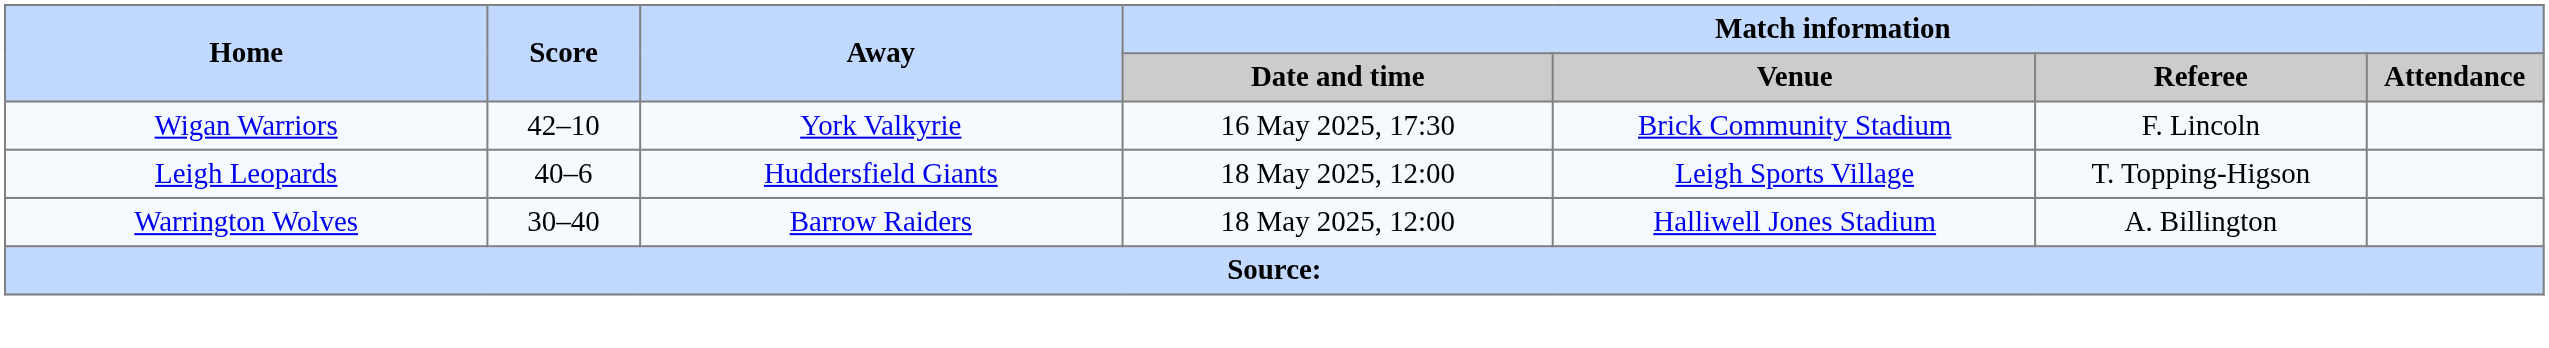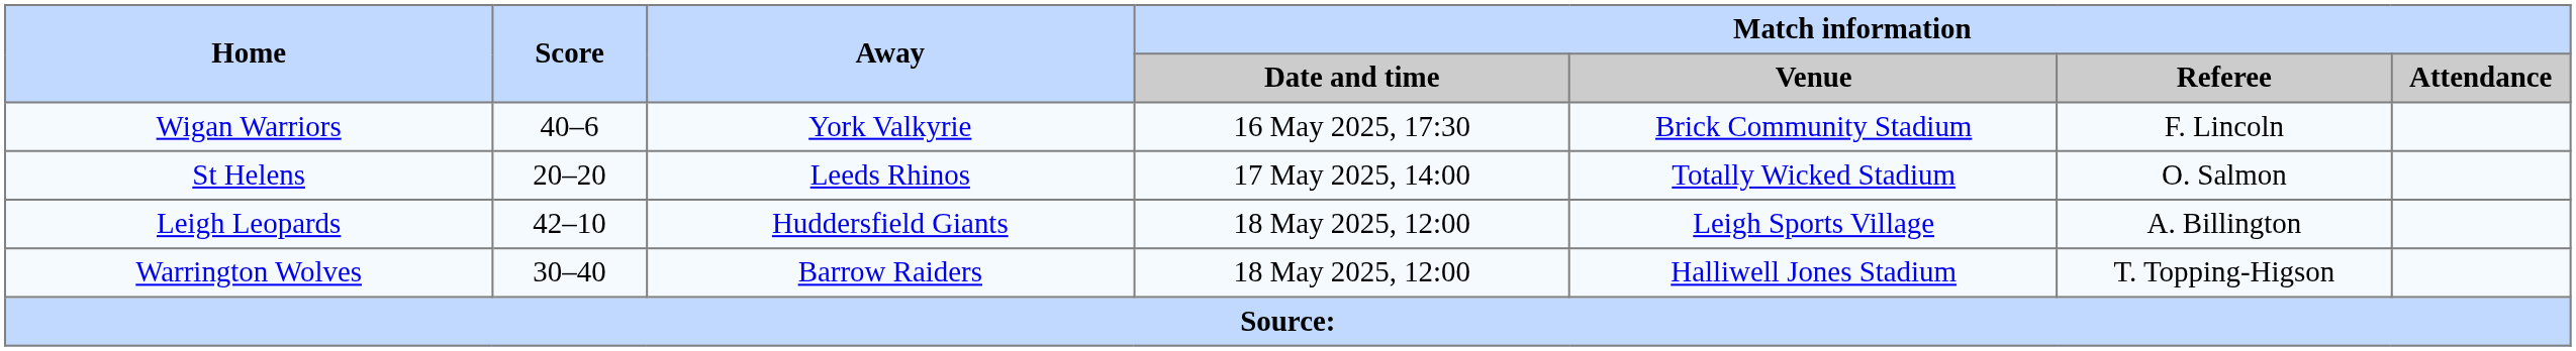 <table border=1 style="border-collapse:collapse; font-size:90%; text-align:center;" cellpadding=3 cellspacing=0 width=100%>
 <tr bgcolor=#C1D8FF>
 <th scope="col" rowspan=2 width=19%>Home</th>
 <th scope="col" rowspan=2 width=6%>Score</th>
 <th scope="col" rowspan=2 width=19%>Away</th>
 <th colspan=4>Match information</th>
 </tr>
 <tr style="background:#CCCCCC;">
 <th scope="col" width=17%>Date and time</th>
 <th scope="col" width=19%>Venue</th>
 <th scope="col" width=13%>Referee</th>
 <th scope="col" width=7%>Attendance</th>
 </tr>
 <tr bgcolor=#F5FAFF>
 <td> <a href='#'>Wigan Warriors</a></td>
-<td>42–10</td>
+<td>40–6</td>
 <td> <a href='#'>York Valkyrie</a></td>
 <td>16 May 2025, 17:30</td>
 <td><a href='#'>Brick Community Stadium</a></td>
 <td>F. Lincoln</td>
 <td></td>
 </tr>
 <tr bgcolor=#F5FAFF>
+<td> <a href='#'>St Helens</a></td>
+<td>20–20</td>
+<td> <a href='#'>Leeds Rhinos</a></td>
+<td>17 May 2025, 14:00</td>
+<td><a href='#'>Totally Wicked Stadium</a></td>
+<td>O. Salmon</td>
+<td></td>
+</tr>
+<tr bgcolor=#F5FAFF>
 <td> <a href='#'>Leigh Leopards</a></td>
-<td>40–6</td>
+<td>42–10</td>
 <td> <a href='#'>Huddersfield Giants</a></td>
 <td>18 May 2025, 12:00</td>
 <td><a href='#'>Leigh Sports Village</a></td>
-<td>T. Topping-Higson</td>
+<td>A. Billington</td>
 <td></td>
 </tr>
 <tr bgcolor=#F5FAFF>
 <td> <a href='#'>Warrington Wolves</a></td>
 <td>30–40</td>
 <td> <a href='#'>Barrow Raiders</a></td>
 <td>18 May 2025, 12:00</td>
 <td><a href='#'>Halliwell Jones Stadium</a></td>
-<td>A. Billington</td>
+<td>T. Topping-Higson</td>
 <td></td>
 </tr>
 <tr style="background:#c1d8ff;">
 <th colspan=7>Source:</th>
 </tr>
 </table>
